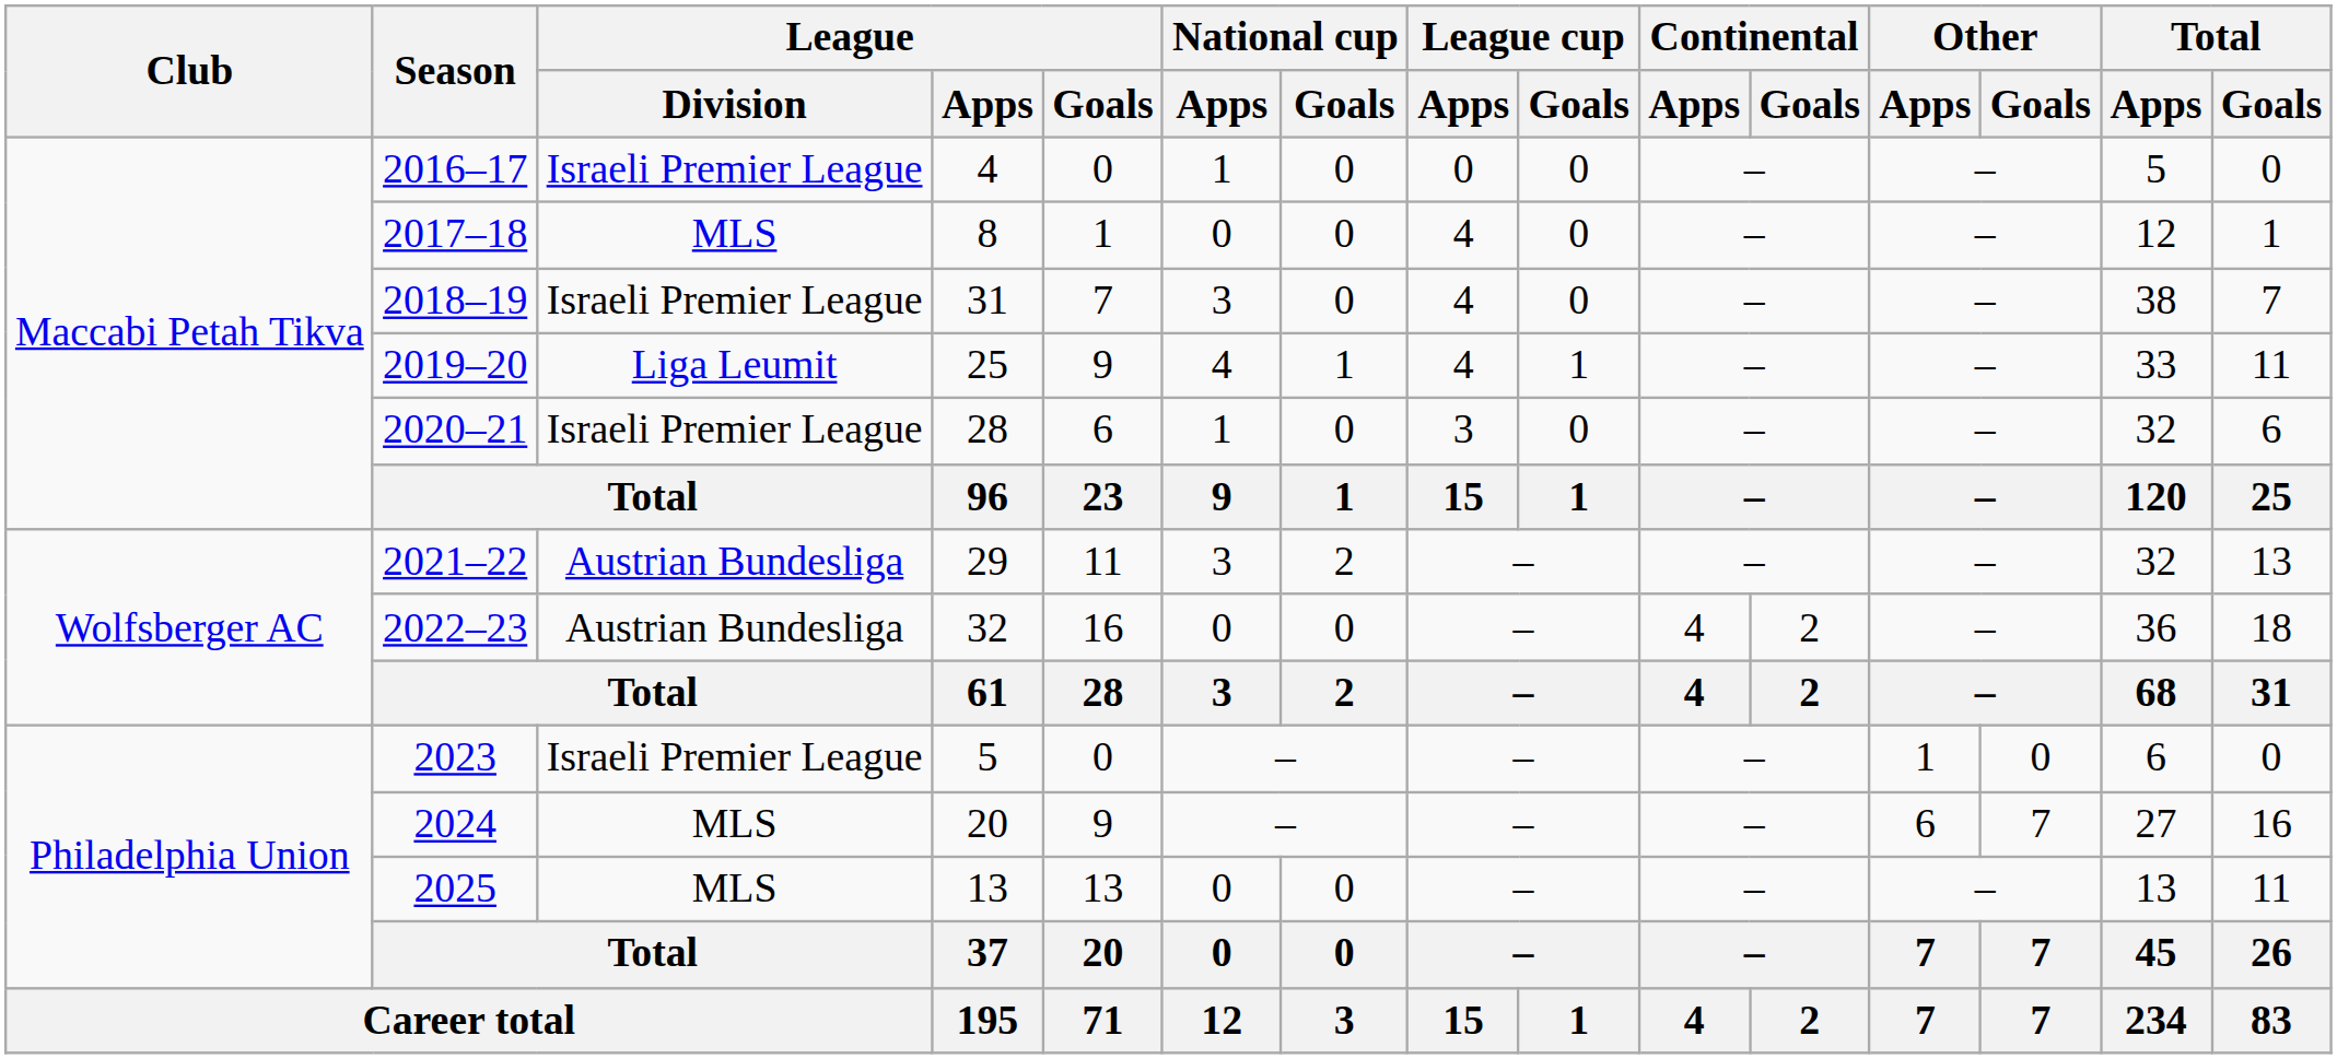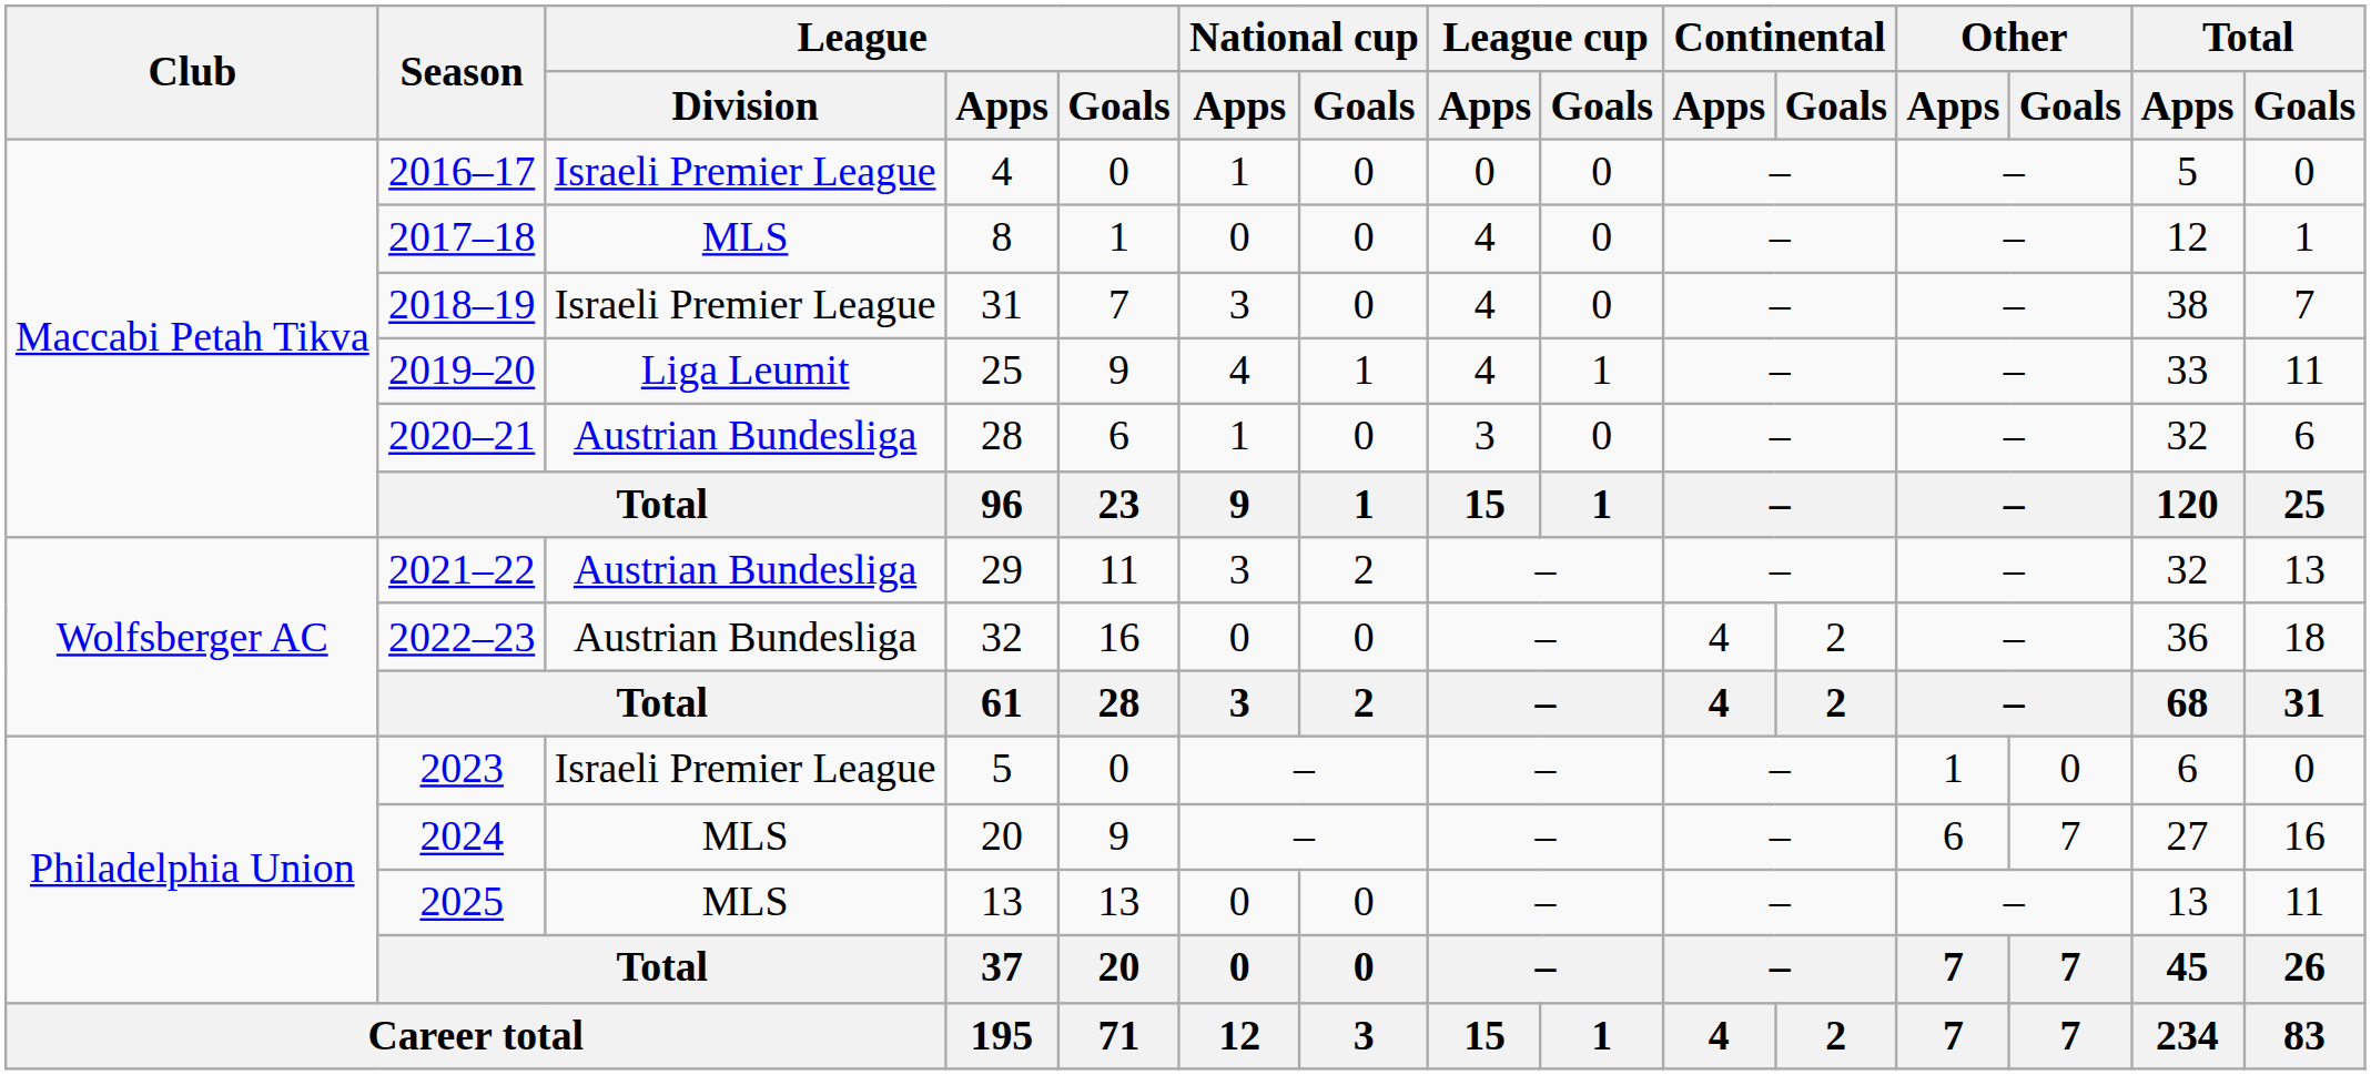 <table class="wikitable" style="text-align: center;">
 <tr>
 <th rowspan="2">Club</th>
 <th rowspan="2">Season</th>
 <th colspan="3">League</th>
 <th colspan="2">National cup</th>
 <th colspan="2">League cup</th>
 <th colspan="2">Continental</th>
 <th colspan="2">Other</th>
 <th colspan="2">Total</th>
 </tr>
 <tr>
 <th>Division</th>
 <th>Apps</th>
 <th>Goals</th>
 <th>Apps</th>
 <th>Goals</th>
 <th>Apps</th>
 <th>Goals</th>
 <th>Apps</th>
 <th>Goals</th>
 <th>Apps</th>
 <th>Goals</th>
 <th>Apps</th>
 <th>Goals</th>
 </tr>
 <tr>
 <td rowspan="6"><a href='#'>Maccabi Petah Tikva</a></td>
 <td><a href='#'>2016–17</a></td>
 <td><a href='#'>Israeli Premier League</a></td>
 <td>4</td>
 <td>0</td>
 <td>1</td>
 <td>0</td>
 <td>0</td>
 <td>0</td>
 <td colspan="2">–</td>
 <td colspan="2">–</td>
 <td>5</td>
 <td>0</td>
 </tr>
 <tr>
 <td><a href='#'>2017–18</a></td>
 <td><a href='#'>MLS</a></td>
 <td>8</td>
 <td>1</td>
 <td>0</td>
 <td>0</td>
 <td>4</td>
 <td>0</td>
 <td colspan="2">–</td>
 <td colspan="2">–</td>
 <td>12</td>
 <td>1</td>
 </tr>
 <tr>
 <td><a href='#'>2018–19</a></td>
 <td>Israeli Premier League</td>
 <td>31</td>
 <td>7</td>
 <td>3</td>
 <td>0</td>
 <td>4</td>
 <td>0</td>
 <td colspan="2">–</td>
 <td colspan="2">–</td>
 <td>38</td>
 <td>7</td>
 </tr>
 <tr>
 <td><a href='#'>2019–20</a></td>
 <td><a href='#'>Liga Leumit</a></td>
 <td>25</td>
 <td>9</td>
 <td>4</td>
 <td>1</td>
 <td>4</td>
 <td>1</td>
 <td colspan="2">–</td>
 <td colspan="2">–</td>
 <td>33</td>
 <td>11</td>
 </tr>
 <tr>
 <td><a href='#'>2020–21</a></td>
-<td>Israeli Premier League</td>
+<td><a href='#'>Austrian Bundesliga</a></td>
 <td>28</td>
 <td>6</td>
 <td>1</td>
 <td>0</td>
 <td>3</td>
 <td>0</td>
 <td colspan="2">–</td>
 <td colspan="2">–</td>
 <td>32</td>
 <td>6</td>
 </tr>
 <tr>
 <th colspan="2">Total</th>
 <th>96</th>
 <th>23</th>
 <th>9</th>
 <th>1</th>
 <th>15</th>
 <th>1</th>
 <th colspan="2">–</th>
 <th colspan="2">–</th>
 <th>120</th>
 <th>25</th>
 </tr>
 <tr>
 <td rowspan="3"><a href='#'>Wolfsberger AC</a></td>
 <td><a href='#'>2021–22</a></td>
 <td><a href='#'>Austrian Bundesliga</a></td>
 <td>29</td>
 <td>11</td>
 <td>3</td>
 <td>2</td>
 <td colspan="2">–</td>
 <td colspan="2">–</td>
 <td colspan="2">–</td>
 <td>32</td>
 <td>13</td>
 </tr>
 <tr>
 <td><a href='#'>2022–23</a></td>
 <td>Austrian Bundesliga</td>
 <td>32</td>
 <td>16</td>
 <td>0</td>
 <td>0</td>
 <td colspan="2">–</td>
 <td>4</td>
 <td>2</td>
 <td colspan="2">–</td>
 <td>36</td>
 <td>18</td>
 </tr>
 <tr>
 <th colspan="2">Total</th>
 <th>61</th>
 <th>28</th>
 <th>3</th>
 <th>2</th>
 <th colspan="2">–</th>
 <th>4</th>
 <th>2</th>
 <th colspan="2">–</th>
 <th>68</th>
 <th>31</th>
 </tr>
 <tr>
 <td rowspan="4"><a href='#'>Philadelphia Union</a></td>
 <td><a href='#'>2023</a></td>
 <td>Israeli Premier League</td>
 <td>5</td>
 <td>0</td>
 <td colspan="2">–</td>
 <td colspan="2">–</td>
 <td colspan="2">–</td>
 <td>1</td>
 <td>0</td>
 <td>6</td>
 <td>0</td>
 </tr>
 <tr>
 <td><a href='#'>2024</a></td>
 <td>MLS</td>
 <td>20</td>
 <td>9</td>
 <td colspan="2">–</td>
 <td colspan="2">–</td>
 <td colspan="2">–</td>
 <td>6</td>
 <td>7</td>
 <td>27</td>
 <td>16</td>
 </tr>
 <tr>
 <td><a href='#'>2025</a></td>
 <td>MLS</td>
 <td>13</td>
 <td>13</td>
 <td>0</td>
 <td>0</td>
 <td colspan="2">–</td>
 <td colspan="2">–</td>
 <td colspan="2">–</td>
 <td>13</td>
 <td>11</td>
 </tr>
 <tr>
 <th colspan="2">Total</th>
 <th>37</th>
 <th>20</th>
 <th>0</th>
 <th>0</th>
 <th colspan="2">–</th>
 <th colspan="2">–</th>
 <th>7</th>
 <th>7</th>
 <th>45</th>
 <th>26</th>
 </tr>
 <tr>
 <th colspan="3">Career total</th>
 <th>195</th>
 <th>71</th>
 <th>12</th>
 <th>3</th>
 <th>15</th>
 <th>1</th>
 <th>4</th>
 <th>2</th>
 <th>7</th>
 <th>7</th>
 <th>234</th>
 <th>83</th>
 </tr>
 </table>
